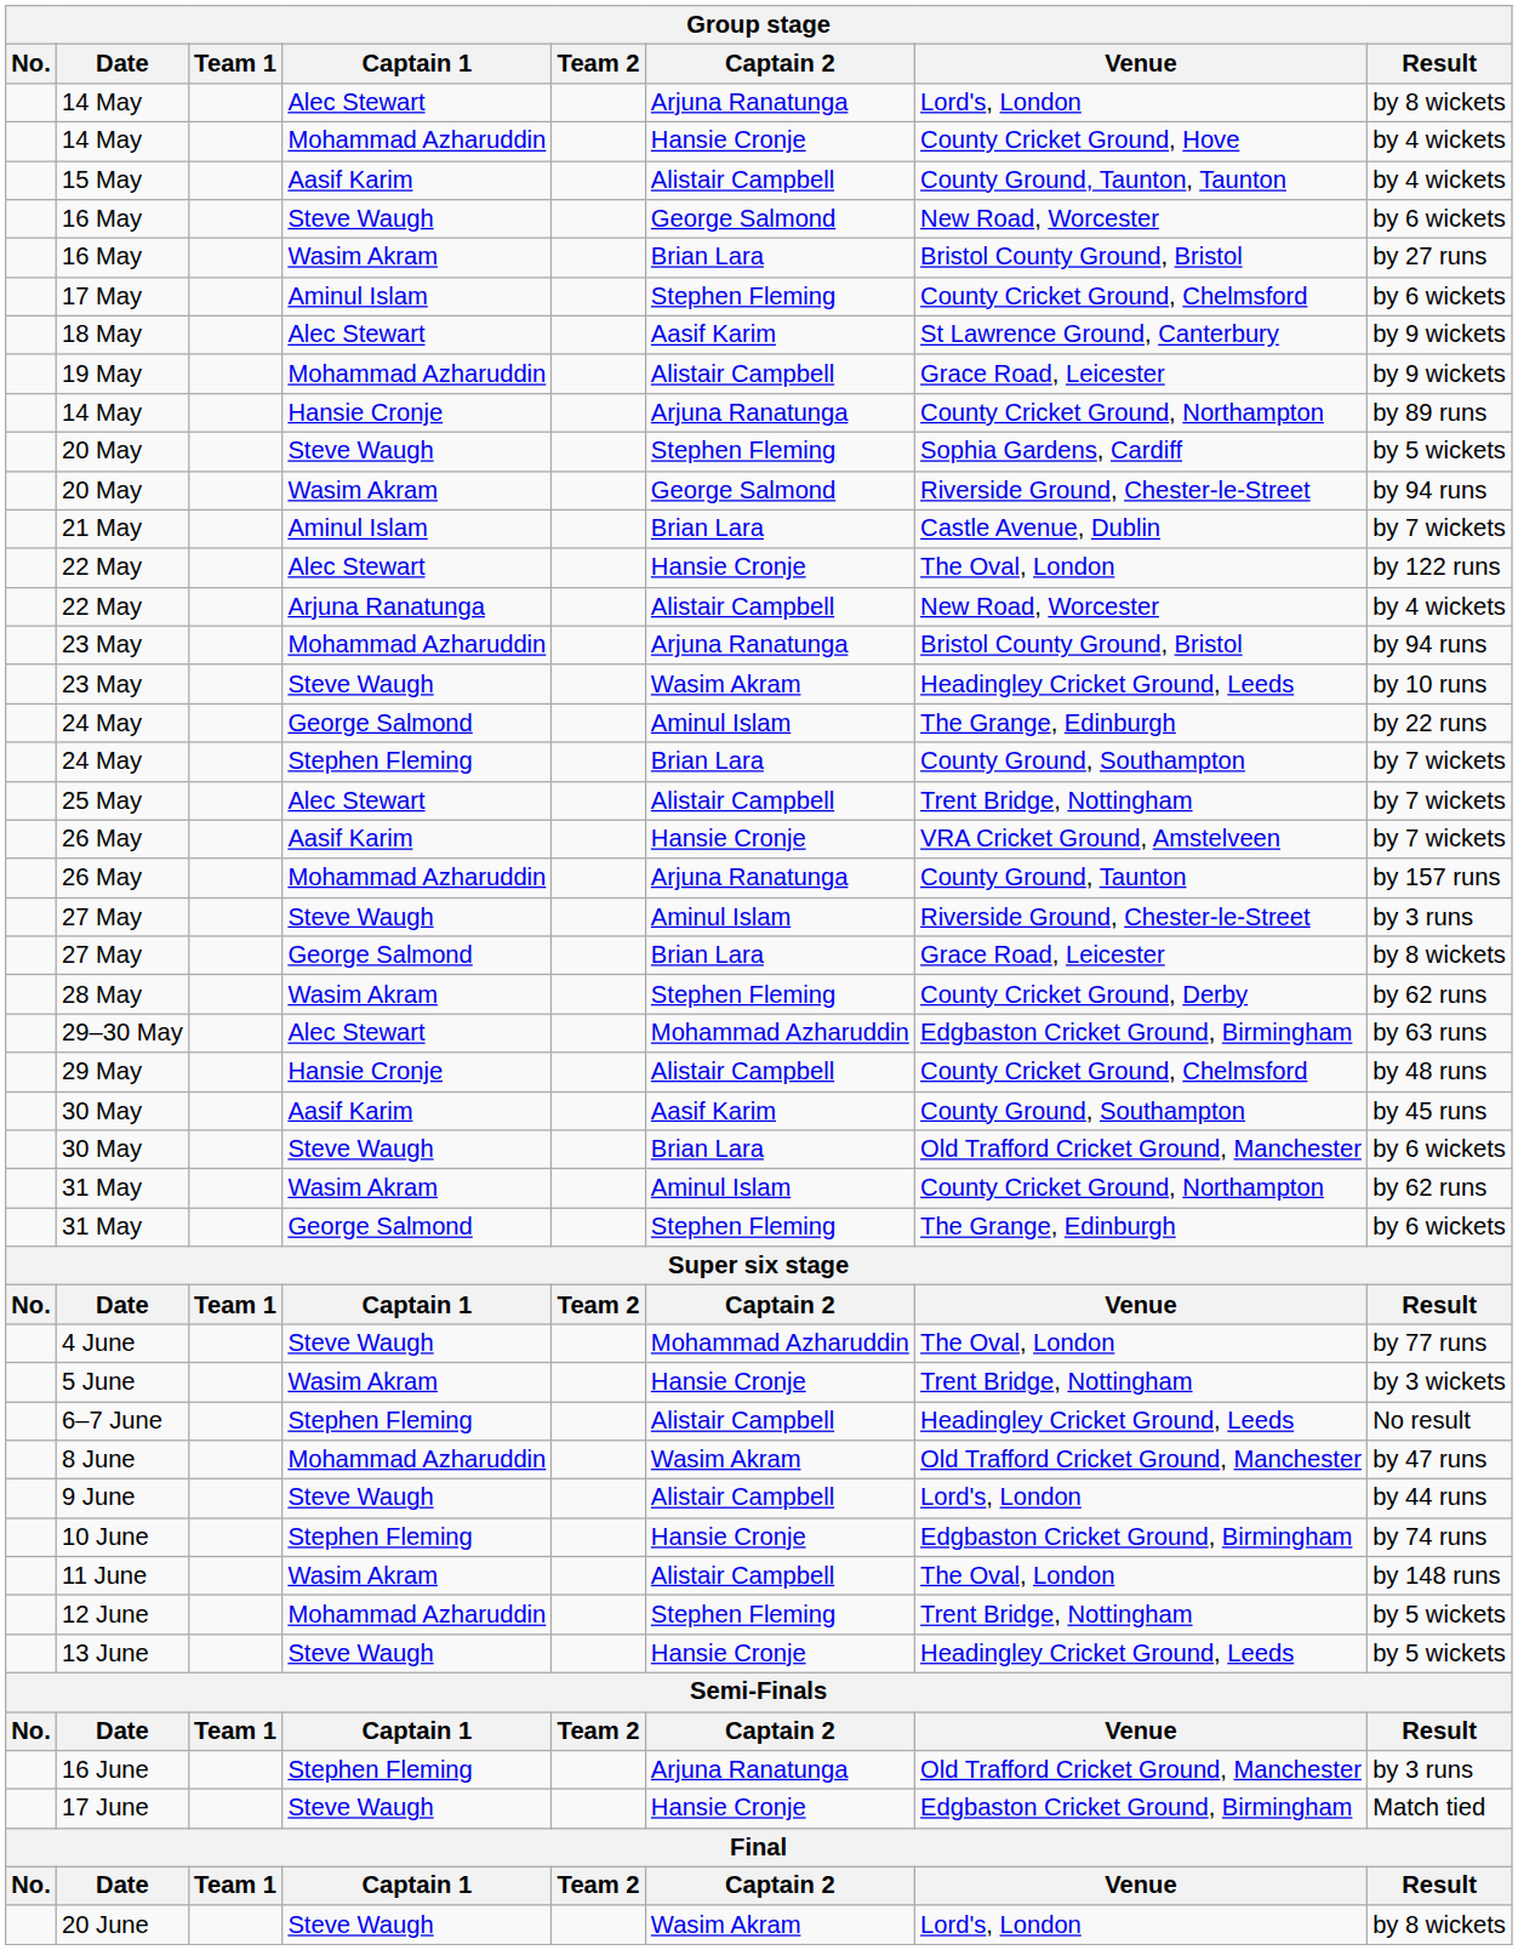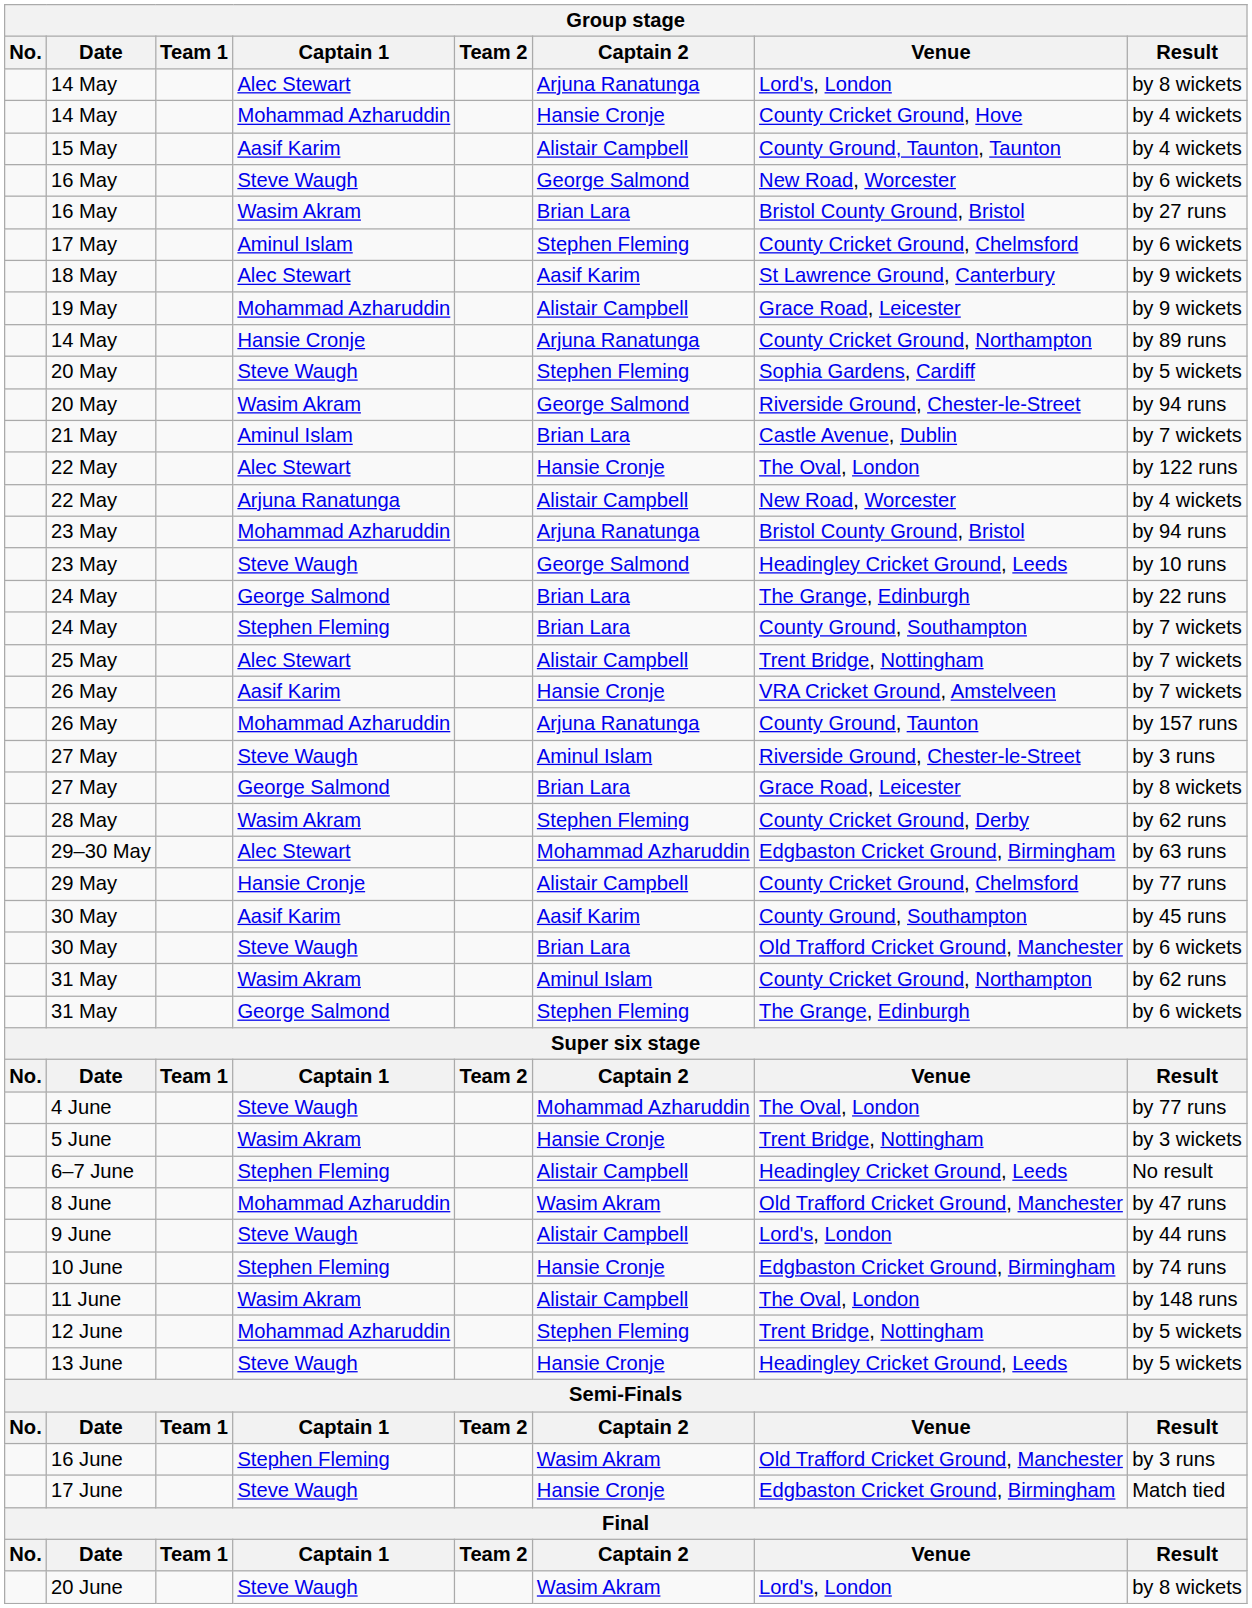 <table class="wikitable">
 <tr>
 <th colspan="9">Group stage</th>
 </tr>
 <tr>
 <th>No.</th>
 <th>Date</th>
 <th>Team 1</th>
 <th>Captain 1</th>
 <th>Team 2</th>
 <th>Captain 2</th>
 <th>Venue</th>
 <th>Result</th>
 </tr>
 <tr>
 <td></td>
 <td>14 May</td>
 <td></td>
 <td><a href='#'>Alec Stewart</a></td>
 <td></td>
 <td><a href='#'>Arjuna Ranatunga</a></td>
 <td><a href='#'>Lord's</a>, <a href='#'>London</a></td>
 <td> by 8 wickets</td>
 </tr>
 <tr>
 <td></td>
 <td>14 May</td>
 <td></td>
 <td><a href='#'>Mohammad Azharuddin</a></td>
 <td></td>
 <td><a href='#'>Hansie Cronje</a></td>
 <td><a href='#'>County Cricket Ground</a>, <a href='#'>Hove</a></td>
 <td> by 4 wickets</td>
 </tr>
 <tr>
 <td></td>
 <td>15 May</td>
 <td></td>
 <td><a href='#'>Aasif Karim</a></td>
 <td></td>
 <td><a href='#'>Alistair Campbell</a></td>
 <td><a href='#'>County Ground, Taunton</a>, <a href='#'>Taunton</a></td>
 <td> by 4 wickets</td>
 </tr>
 <tr>
 <td></td>
 <td>16 May</td>
 <td></td>
 <td><a href='#'>Steve Waugh</a></td>
 <td></td>
 <td><a href='#'>George Salmond</a></td>
 <td><a href='#'>New Road</a>, <a href='#'>Worcester</a></td>
 <td> by 6 wickets</td>
 </tr>
 <tr>
 <td></td>
 <td>16 May</td>
 <td></td>
 <td><a href='#'>Wasim Akram</a></td>
 <td></td>
 <td><a href='#'>Brian Lara</a></td>
 <td><a href='#'>Bristol County Ground</a>, <a href='#'>Bristol</a></td>
 <td> by 27 runs</td>
 </tr>
 <tr>
 <td></td>
 <td>17 May</td>
 <td></td>
 <td><a href='#'>Aminul Islam</a></td>
 <td></td>
 <td><a href='#'>Stephen Fleming</a></td>
 <td><a href='#'>County Cricket Ground</a>, <a href='#'>Chelmsford</a></td>
 <td> by 6 wickets</td>
 </tr>
 <tr>
 <td></td>
 <td>18 May</td>
 <td></td>
 <td><a href='#'>Alec Stewart</a></td>
 <td></td>
 <td><a href='#'>Aasif Karim</a></td>
 <td><a href='#'>St Lawrence Ground</a>, <a href='#'>Canterbury</a></td>
 <td> by 9 wickets</td>
 </tr>
 <tr>
 <td></td>
 <td>19 May</td>
 <td></td>
 <td><a href='#'>Mohammad Azharuddin</a></td>
 <td></td>
 <td><a href='#'>Alistair Campbell</a></td>
 <td><a href='#'>Grace Road</a>, <a href='#'>Leicester</a></td>
 <td> by 9 wickets</td>
 </tr>
 <tr>
 <td></td>
 <td>14 May</td>
 <td></td>
 <td><a href='#'>Hansie Cronje</a></td>
 <td></td>
 <td><a href='#'>Arjuna Ranatunga</a></td>
 <td><a href='#'>County Cricket Ground</a>, <a href='#'>Northampton</a></td>
 <td> by 89 runs</td>
 </tr>
 <tr>
 <td></td>
 <td>20 May</td>
 <td></td>
 <td><a href='#'>Steve Waugh</a></td>
 <td></td>
 <td><a href='#'>Stephen Fleming</a></td>
 <td><a href='#'>Sophia Gardens</a>, <a href='#'>Cardiff</a></td>
 <td> by 5 wickets</td>
 </tr>
 <tr>
 <td></td>
 <td>20 May</td>
 <td></td>
 <td><a href='#'>Wasim Akram</a></td>
 <td></td>
 <td><a href='#'>George Salmond</a></td>
 <td><a href='#'>Riverside Ground</a>, <a href='#'>Chester-le-Street</a></td>
 <td> by 94 runs</td>
 </tr>
 <tr>
 <td></td>
 <td>21 May</td>
 <td></td>
 <td><a href='#'>Aminul Islam</a></td>
 <td></td>
 <td><a href='#'>Brian Lara</a></td>
 <td><a href='#'>Castle Avenue</a>, <a href='#'>Dublin</a></td>
 <td> by 7 wickets</td>
 </tr>
 <tr>
 <td></td>
 <td>22 May</td>
 <td></td>
 <td><a href='#'>Alec Stewart</a></td>
 <td></td>
 <td><a href='#'>Hansie Cronje</a></td>
 <td><a href='#'>The Oval</a>, <a href='#'>London</a></td>
 <td> by 122 runs</td>
 </tr>
 <tr>
 <td></td>
 <td>22 May</td>
 <td></td>
 <td><a href='#'>Arjuna Ranatunga</a></td>
 <td></td>
 <td><a href='#'>Alistair Campbell</a></td>
 <td><a href='#'>New Road</a>, <a href='#'>Worcester</a></td>
 <td> by 4 wickets</td>
 </tr>
 <tr>
 <td></td>
 <td>23 May</td>
 <td></td>
 <td><a href='#'>Mohammad Azharuddin</a></td>
 <td></td>
 <td><a href='#'>Arjuna Ranatunga</a></td>
 <td><a href='#'>Bristol County Ground</a>, <a href='#'>Bristol</a></td>
 <td> by 94 runs</td>
 </tr>
 <tr>
 <td></td>
 <td>23 May</td>
 <td></td>
 <td><a href='#'>Steve Waugh</a></td>
 <td></td>
-<td><a href='#'>Wasim Akram</a></td>
+<td><a href='#'>George Salmond</a></td>
 <td><a href='#'>Headingley Cricket Ground</a>, <a href='#'>Leeds</a></td>
 <td> by 10 runs</td>
 </tr>
 <tr>
 <td></td>
 <td>24 May</td>
 <td></td>
 <td><a href='#'>George Salmond</a></td>
 <td></td>
-<td><a href='#'>Aminul Islam</a></td>
+<td><a href='#'>Brian Lara</a></td>
 <td><a href='#'>The Grange</a>, <a href='#'>Edinburgh</a></td>
 <td> by 22 runs</td>
 </tr>
 <tr>
 <td></td>
 <td>24 May</td>
 <td></td>
 <td><a href='#'>Stephen Fleming</a></td>
 <td></td>
 <td><a href='#'>Brian Lara</a></td>
 <td><a href='#'>County Ground</a>, <a href='#'>Southampton</a></td>
 <td> by 7 wickets</td>
 </tr>
 <tr>
 <td></td>
 <td>25 May</td>
 <td></td>
 <td><a href='#'>Alec Stewart</a></td>
 <td></td>
 <td><a href='#'>Alistair Campbell</a></td>
 <td><a href='#'>Trent Bridge</a>, <a href='#'>Nottingham</a></td>
 <td> by 7 wickets</td>
 </tr>
 <tr>
 <td></td>
 <td>26 May</td>
 <td></td>
 <td><a href='#'>Aasif Karim</a></td>
 <td></td>
 <td><a href='#'>Hansie Cronje</a></td>
 <td><a href='#'>VRA Cricket Ground</a>, <a href='#'>Amstelveen</a></td>
 <td> by 7 wickets</td>
 </tr>
 <tr>
 <td></td>
 <td>26 May</td>
 <td></td>
 <td><a href='#'>Mohammad Azharuddin</a></td>
 <td></td>
 <td><a href='#'>Arjuna Ranatunga</a></td>
 <td><a href='#'>County Ground</a>, <a href='#'>Taunton</a></td>
 <td> by 157 runs</td>
 </tr>
 <tr>
 <td></td>
 <td>27 May</td>
 <td></td>
 <td><a href='#'>Steve Waugh</a></td>
 <td></td>
 <td><a href='#'>Aminul Islam</a></td>
 <td><a href='#'>Riverside Ground</a>, <a href='#'>Chester-le-Street</a></td>
 <td> by 3 runs</td>
 </tr>
 <tr>
 <td></td>
 <td>27 May</td>
 <td></td>
 <td><a href='#'>George Salmond</a></td>
 <td></td>
 <td><a href='#'>Brian Lara</a></td>
 <td><a href='#'>Grace Road</a>, <a href='#'>Leicester</a></td>
 <td> by 8 wickets</td>
 </tr>
 <tr>
 <td></td>
 <td>28 May</td>
 <td></td>
 <td><a href='#'>Wasim Akram</a></td>
 <td></td>
 <td><a href='#'>Stephen Fleming</a></td>
 <td><a href='#'>County Cricket Ground</a>, <a href='#'>Derby</a></td>
 <td> by 62 runs</td>
 </tr>
 <tr>
 <td></td>
 <td>29–30 May</td>
 <td></td>
 <td><a href='#'>Alec Stewart</a></td>
 <td></td>
 <td><a href='#'>Mohammad Azharuddin</a></td>
 <td><a href='#'>Edgbaston Cricket Ground</a>, <a href='#'>Birmingham</a></td>
 <td> by 63 runs</td>
 </tr>
 <tr>
 <td></td>
 <td>29 May</td>
 <td></td>
 <td><a href='#'>Hansie Cronje</a></td>
 <td></td>
 <td><a href='#'>Alistair Campbell</a></td>
 <td><a href='#'>County Cricket Ground</a>, <a href='#'>Chelmsford</a></td>
-<td> by 48 runs</td>
+<td> by 77 runs</td>
 </tr>
 <tr>
 <td></td>
 <td>30 May</td>
 <td></td>
 <td><a href='#'>Aasif Karim</a></td>
 <td></td>
 <td><a href='#'>Aasif Karim</a></td>
 <td><a href='#'>County Ground</a>, <a href='#'>Southampton</a></td>
 <td> by 45 runs</td>
 </tr>
 <tr>
 <td></td>
 <td>30 May</td>
 <td></td>
 <td><a href='#'>Steve Waugh</a></td>
 <td></td>
 <td><a href='#'>Brian Lara</a></td>
 <td><a href='#'>Old Trafford Cricket Ground</a>, <a href='#'>Manchester</a></td>
 <td> by 6 wickets</td>
 </tr>
 <tr>
 <td></td>
 <td>31 May</td>
 <td></td>
 <td><a href='#'>Wasim Akram</a></td>
 <td></td>
 <td><a href='#'>Aminul Islam</a></td>
 <td><a href='#'>County Cricket Ground</a>, <a href='#'>Northampton</a></td>
 <td> by 62 runs</td>
 </tr>
 <tr>
 <td></td>
 <td>31 May</td>
 <td></td>
 <td><a href='#'>George Salmond</a></td>
 <td></td>
 <td><a href='#'>Stephen Fleming</a></td>
 <td><a href='#'>The Grange</a>, <a href='#'>Edinburgh</a></td>
 <td> by 6 wickets</td>
 </tr>
 <tr>
 <th colspan="9">Super six stage</th>
 </tr>
 <tr>
 <th>No.</th>
 <th>Date</th>
 <th>Team 1</th>
 <th>Captain 1</th>
 <th>Team 2</th>
 <th>Captain 2</th>
 <th>Venue</th>
 <th>Result</th>
 </tr>
 <tr>
 <td></td>
 <td>4 June</td>
 <td></td>
 <td><a href='#'>Steve Waugh</a></td>
 <td></td>
 <td><a href='#'>Mohammad Azharuddin</a></td>
 <td><a href='#'>The Oval</a>, <a href='#'>London</a></td>
 <td> by 77 runs</td>
 </tr>
 <tr>
 <td></td>
 <td>5 June</td>
 <td></td>
 <td><a href='#'>Wasim Akram</a></td>
 <td></td>
 <td><a href='#'>Hansie Cronje</a></td>
 <td><a href='#'>Trent Bridge</a>, <a href='#'>Nottingham</a></td>
 <td> by 3 wickets</td>
 </tr>
 <tr>
 <td></td>
 <td>6–7 June</td>
 <td></td>
 <td><a href='#'>Stephen Fleming</a></td>
 <td></td>
 <td><a href='#'>Alistair Campbell</a></td>
 <td><a href='#'>Headingley Cricket Ground</a>, <a href='#'>Leeds</a></td>
 <td>No result</td>
 </tr>
 <tr>
 <td></td>
 <td>8 June</td>
 <td></td>
 <td><a href='#'>Mohammad Azharuddin</a></td>
 <td></td>
 <td><a href='#'>Wasim Akram</a></td>
 <td><a href='#'>Old Trafford Cricket Ground</a>, <a href='#'>Manchester</a></td>
 <td> by 47 runs</td>
 </tr>
 <tr>
 <td></td>
 <td>9 June</td>
 <td></td>
 <td><a href='#'>Steve Waugh</a></td>
 <td></td>
 <td><a href='#'>Alistair Campbell</a></td>
 <td><a href='#'>Lord's</a>, <a href='#'>London</a></td>
 <td> by 44 runs</td>
 </tr>
 <tr>
 <td></td>
 <td>10 June</td>
 <td></td>
 <td><a href='#'>Stephen Fleming</a></td>
 <td></td>
 <td><a href='#'>Hansie Cronje</a></td>
 <td><a href='#'>Edgbaston Cricket Ground</a>, <a href='#'>Birmingham</a></td>
 <td> by 74 runs</td>
 </tr>
 <tr>
 <td></td>
 <td>11 June</td>
 <td></td>
 <td><a href='#'>Wasim Akram</a></td>
 <td></td>
 <td><a href='#'>Alistair Campbell</a></td>
 <td><a href='#'>The Oval</a>, <a href='#'>London</a></td>
 <td> by 148 runs</td>
 </tr>
 <tr>
 <td></td>
 <td>12 June</td>
 <td></td>
 <td><a href='#'>Mohammad Azharuddin</a></td>
 <td></td>
 <td><a href='#'>Stephen Fleming</a></td>
 <td><a href='#'>Trent Bridge</a>, <a href='#'>Nottingham</a></td>
 <td> by 5 wickets</td>
 </tr>
 <tr>
 <td></td>
 <td>13 June</td>
 <td></td>
 <td><a href='#'>Steve Waugh</a></td>
 <td></td>
 <td><a href='#'>Hansie Cronje</a></td>
 <td><a href='#'>Headingley Cricket Ground</a>, <a href='#'>Leeds</a></td>
 <td> by 5 wickets</td>
 </tr>
 <tr>
 <th colspan="9">Semi-Finals</th>
 </tr>
 <tr>
 <th>No.</th>
 <th>Date</th>
 <th>Team 1</th>
 <th>Captain 1</th>
 <th>Team 2</th>
 <th>Captain 2</th>
 <th>Venue</th>
 <th>Result</th>
 </tr>
 <tr>
 <td></td>
 <td>16 June</td>
 <td></td>
 <td><a href='#'>Stephen Fleming</a></td>
 <td></td>
-<td><a href='#'>Arjuna Ranatunga</a></td>
+<td><a href='#'>Wasim Akram</a></td>
 <td><a href='#'>Old Trafford Cricket Ground</a>, <a href='#'>Manchester</a></td>
 <td> by 3 runs</td>
 </tr>
 <tr>
 <td></td>
 <td>17 June</td>
 <td></td>
 <td><a href='#'>Steve Waugh</a></td>
 <td></td>
 <td><a href='#'>Hansie Cronje</a></td>
 <td><a href='#'>Edgbaston Cricket Ground</a>, <a href='#'>Birmingham</a></td>
 <td>Match tied</td>
 </tr>
 <tr>
 <th colspan="9">Final</th>
 </tr>
 <tr>
 <th>No.</th>
 <th>Date</th>
 <th>Team 1</th>
 <th>Captain 1</th>
 <th>Team 2</th>
 <th>Captain 2</th>
 <th>Venue</th>
 <th>Result</th>
 </tr>
 <tr>
 <td></td>
 <td>20 June</td>
 <td></td>
 <td><a href='#'>Steve Waugh</a></td>
 <td></td>
 <td><a href='#'>Wasim Akram</a></td>
 <td><a href='#'>Lord's</a>, <a href='#'>London</a></td>
 <td> by 8 wickets</td>
 </tr>
 </table>
